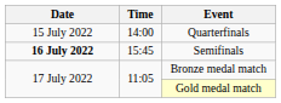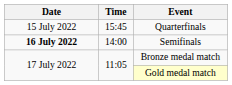 <table class = "wikitable" style="text-align:center;">
 <tr>
 <th width=150>Date</th>
 <th width=50>Time</th>
 <th width=150>Event</th>
 </tr>
 <tr>
 <td>15 July 2022</td>
-<td>14:00</td>
+<td>15:45</td>
 <td>Quarterfinals</td>
 </tr>
 <tr>
 <td><strong>16 July 2022</strong></td>
-<td>15:45</td>
+<td>14:00</td>
 <td>Semifinals</td>
 </tr>
 <tr>
 <td rowspan=2>17 July 2022</td>
 <td rowspan=2>11:05</td>
 <td>Bronze medal match</td>
 </tr>
 <tr>
 <td bgcolor=ffffcc>Gold medal match</td>
 </tr>
 </table>
